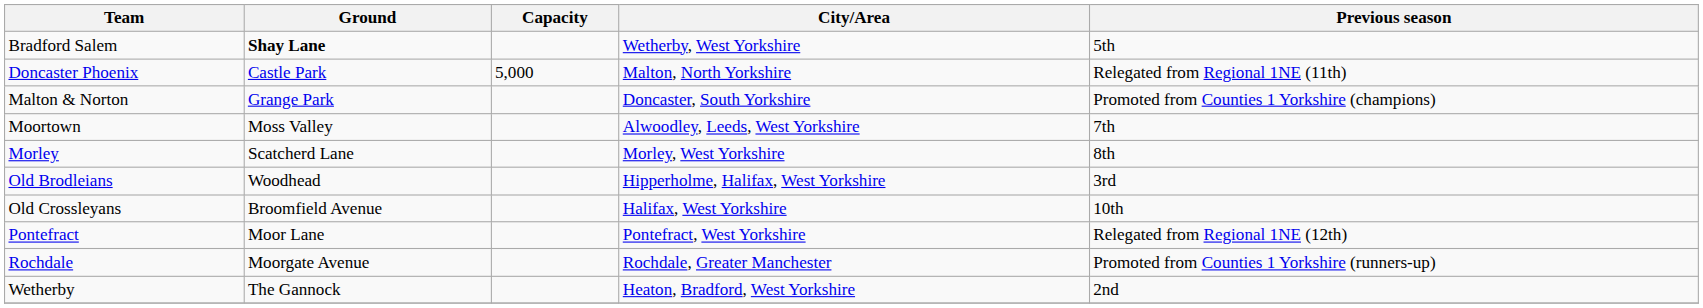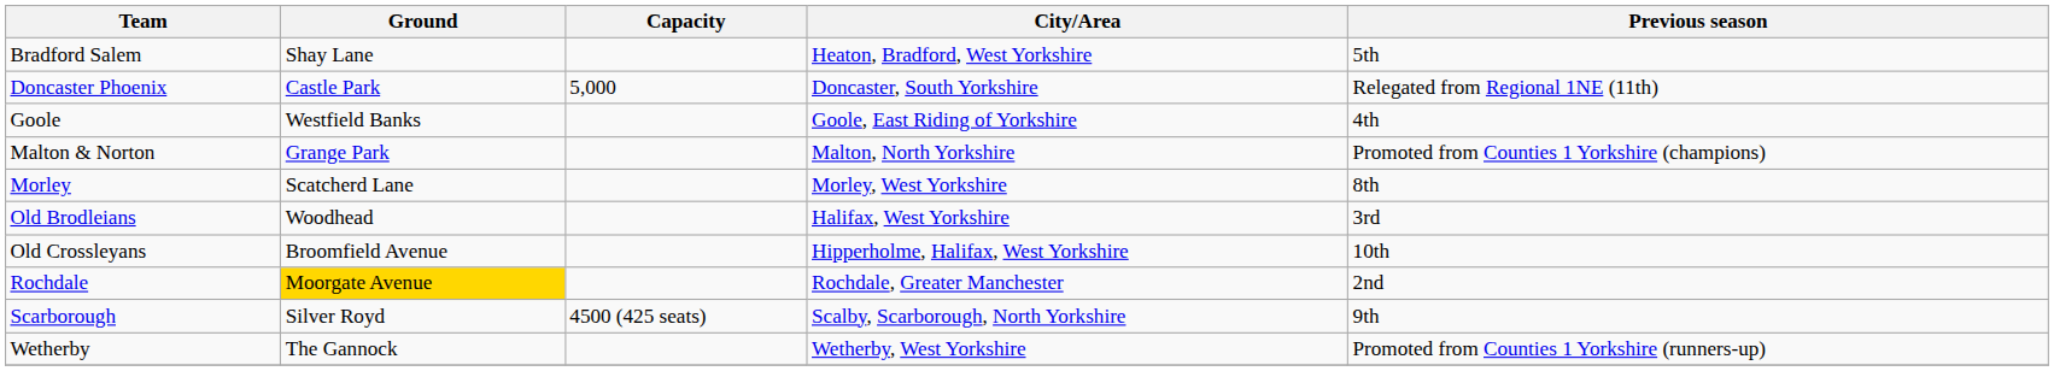 <table class="wikitable sortable" width=100%>
 <tr>
 <th>Team</th>
 <th>Ground</th>
 <th>Capacity</th>
 <th>City/Area</th>
 <th>Previous season</th>
 </tr>
 <tr>
 <td>Bradford Salem</td>
-<td><strong>Shay Lane</strong></td>
+<td>Shay Lane</td>
 <td></td>
-<td><a href='#'>Wetherby</a>, <a href='#'>West Yorkshire</a></td>
+<td><a href='#'>Heaton</a>, <a href='#'>Bradford</a>, <a href='#'>West Yorkshire</a></td>
 <td>5th</td>
 </tr>
 <tr>
 <td><a href='#'>Doncaster Phoenix</a></td>
 <td><a href='#'>Castle Park</a></td>
 <td>5,000</td>
-<td><a href='#'>Malton</a>, <a href='#'>North Yorkshire</a></td>
+<td><a href='#'>Doncaster</a>, <a href='#'>South Yorkshire</a></td>
 <td>Relegated from <a href='#'>Regional 1NE</a> (11th)</td>
+</tr>
+<tr>
+<td>Goole</td>
+<td>Westfield Banks</td>
+<td></td>
+<td><a href='#'>Goole</a>, <a href='#'>East Riding of Yorkshire</a></td>
+<td>4th</td>
 </tr>
 <tr>
 <td>Malton & Norton</td>
 <td><a href='#'>Grange Park</a></td>
 <td></td>
-<td><a href='#'>Doncaster</a>, <a href='#'>South Yorkshire</a></td>
+<td><a href='#'>Malton</a>, <a href='#'>North Yorkshire</a></td>
 <td>Promoted from <a href='#'>Counties 1 Yorkshire</a> (champions)</td>
-</tr>
-<tr>
-<td>Moortown</td>
-<td>Moss Valley</td>
-<td></td>
-<td><a href='#'>Alwoodley</a>, <a href='#'>Leeds</a>, <a href='#'>West Yorkshire</a></td>
-<td>7th</td>
 </tr>
 <tr>
 <td><a href='#'>Morley</a></td>
 <td>Scatcherd Lane</td>
 <td></td>
 <td><a href='#'>Morley</a>, <a href='#'>West Yorkshire</a></td>
 <td>8th</td>
 </tr>
 <tr>
 <td><a href='#'>Old Brodleians</a></td>
 <td>Woodhead</td>
 <td></td>
-<td><a href='#'>Hipperholme</a>, <a href='#'>Halifax</a>, <a href='#'>West Yorkshire</a></td>
+<td><a href='#'>Halifax</a>, <a href='#'>West Yorkshire</a></td>
 <td>3rd</td>
 </tr>
 <tr>
 <td>Old Crossleyans</td>
 <td>Broomfield Avenue</td>
 <td></td>
-<td><a href='#'>Halifax</a>, <a href='#'>West Yorkshire</a></td>
+<td><a href='#'>Hipperholme</a>, <a href='#'>Halifax</a>, <a href='#'>West Yorkshire</a></td>
 <td>10th</td>
 </tr>
 <tr>
-<td><a href='#'>Pontefract</a></td>
-<td>Moor Lane</td>
+<td><a href='#'>Rochdale</a></td>
+<td style="background: gold;">Moorgate Avenue</td>
 <td></td>
-<td><a href='#'>Pontefract</a>, <a href='#'>West Yorkshire</a></td>
-<td>Relegated from <a href='#'>Regional 1NE</a> (12th)</td>
+<td><a href='#'>Rochdale</a>, <a href='#'>Greater Manchester</a></td>
+<td>2nd</td>
 </tr>
 <tr>
-<td><a href='#'>Rochdale</a></td>
-<td>Moorgate Avenue</td>
-<td></td>
-<td><a href='#'>Rochdale</a>, <a href='#'>Greater Manchester</a></td>
-<td>Promoted from <a href='#'>Counties 1 Yorkshire</a> (runners-up)</td>
+<td><a href='#'>Scarborough</a></td>
+<td>Silver Royd</td>
+<td>4500 (425 seats)</td>
+<td><a href='#'>Scalby</a>, <a href='#'>Scarborough</a>, <a href='#'>North Yorkshire</a></td>
+<td>9th</td>
 </tr>
 <tr>
 <td>Wetherby</td>
 <td>The Gannock</td>
 <td></td>
-<td><a href='#'>Heaton</a>, <a href='#'>Bradford</a>, <a href='#'>West Yorkshire</a></td>
-<td>2nd</td>
+<td><a href='#'>Wetherby</a>, <a href='#'>West Yorkshire</a></td>
+<td>Promoted from <a href='#'>Counties 1 Yorkshire</a> (runners-up)</td>
 </tr>
 <tr>
 </tr>
 </table>
